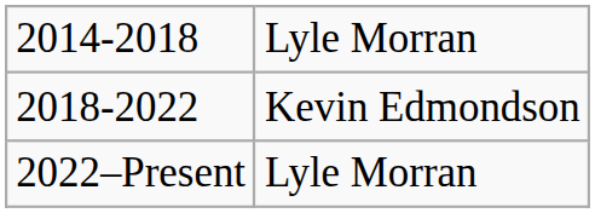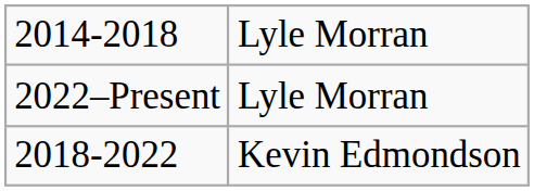 <table class="wikitable">
 <tr>
 <td>2014-2018</td>
 <td>Lyle Morran</td>
 </tr>
 <tr>
+<td>2022–Present</td>
+<td>Lyle Morran</td>
+</tr>
+<tr>
 <td>2018-2022</td>
 <td>Kevin Edmondson</td>
 </tr>
-<tr>
-<td>2022–Present</td>
-<td>Lyle Morran</td>
-</tr>
 </table>
